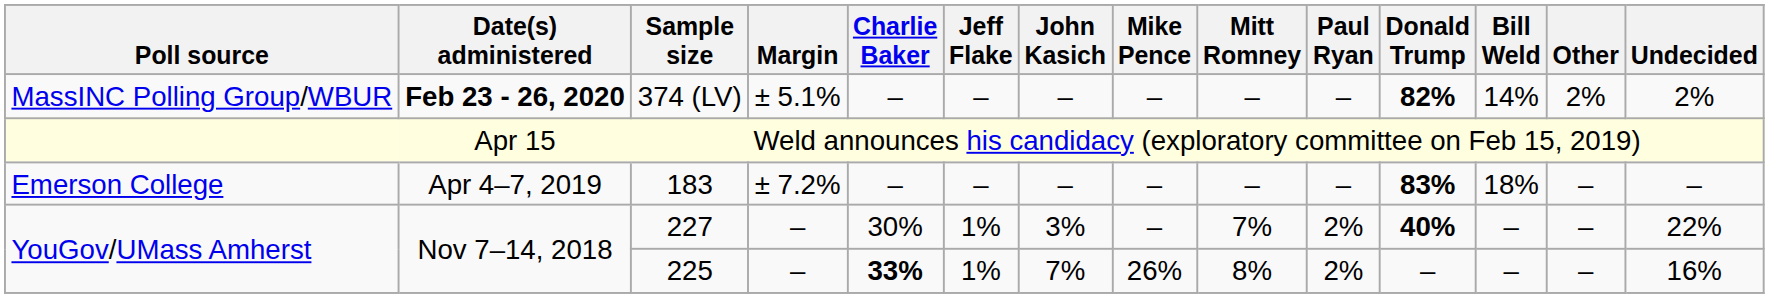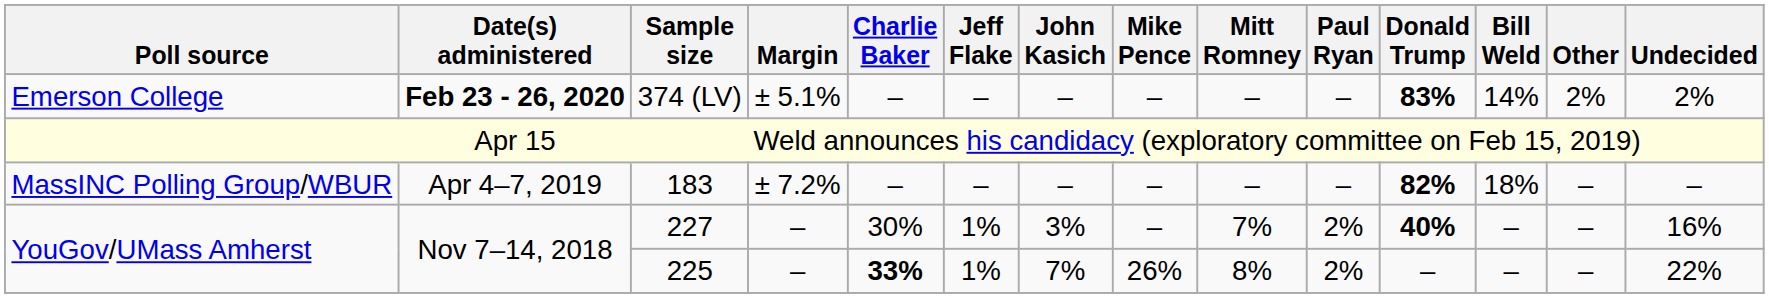 <table class="wikitable" style="font-size:90%;text-align:center;">
 <tr valign=bottom style="font-size:90%;">
 <th>Poll source</th>
 <th>Date(s)<br>administered</th>
 <th>Sample<br>size</th>
 <th>Margin<br></th>
 <th><a href='#'>Charlie<br>Baker</a></th>
 <th>Jeff<br>Flake</th>
 <th>John<br>Kasich</th>
 <th>Mike<br>Pence</th>
 <th>Mitt<br>Romney</th>
 <th>Paul<br>Ryan</th>
 <th>Donald<br>Trump</th>
 <th>Bill<br>Weld</th>
 <th>Other</th>
 <th>Undecided</th>
 </tr>
 <tr>
-<td style="text-align:left;"><a href='#'>MassINC Polling Group</a>/<a href='#'>WBUR</a></td>
+<td style="text-align:left;"><a href='#'>Emerson College</a></td>
 <td><strong>Feb 23 - 26, 2020</strong></td>
 <td>374 (LV)</td>
 <td>± 5.1%</td>
 <td>–</td>
 <td>–</td>
 <td>–</td>
 <td>–</td>
 <td>–</td>
 <td>–</td>
-<td><strong>82%</strong></td>
+<td><strong>83%</strong></td>
 <td>14%</td>
 <td>2%</td>
 <td>2%</td>
 </tr>
 <tr style="background:lightyellow;">
 <td style="border-right-style:hidden;"></td>
 <td style="border-right-style:hidden;">Apr 15</td>
 <td colspan="20">Weld announces <a href='#'>his candidacy</a> (exploratory committee on Feb 15, 2019)</td>
 </tr>
 <tr>
-<td style="text-align:left;"><a href='#'>Emerson College</a></td>
+<td style="text-align:left;"><a href='#'>MassINC Polling Group</a>/<a href='#'>WBUR</a></td>
 <td>Apr 4–7, 2019</td>
 <td>183</td>
 <td>± 7.2%</td>
 <td>–</td>
 <td>–</td>
 <td>–</td>
 <td>–</td>
 <td>–</td>
 <td>–</td>
-<td><strong>83%</strong></td>
+<td><strong>82%</strong></td>
 <td>18%</td>
 <td>–</td>
 <td>–</td>
 </tr>
 <tr>
 <td rowspan=2 style="text-align:left;"><a href='#'>YouGov</a>/<a href='#'>UMass Amherst</a></td>
 <td rowspan=2>Nov 7–14, 2018</td>
 <td>227</td>
 <td>–</td>
 <td>30%</td>
 <td>1%</td>
 <td>3%</td>
 <td>–</td>
 <td>7%</td>
 <td>2%</td>
 <td><strong>40%</strong></td>
 <td>–</td>
 <td>–</td>
-<td>22%</td>
+<td>16%</td>
 </tr>
 <tr>
 <td>225</td>
 <td>–</td>
 <td><strong>33%</strong></td>
 <td>1%</td>
 <td>7%</td>
 <td>26%</td>
 <td>8%</td>
 <td>2%</td>
 <td>–</td>
 <td>–</td>
 <td>–</td>
-<td>16%</td>
+<td>22%</td>
 </tr>
 </table>
